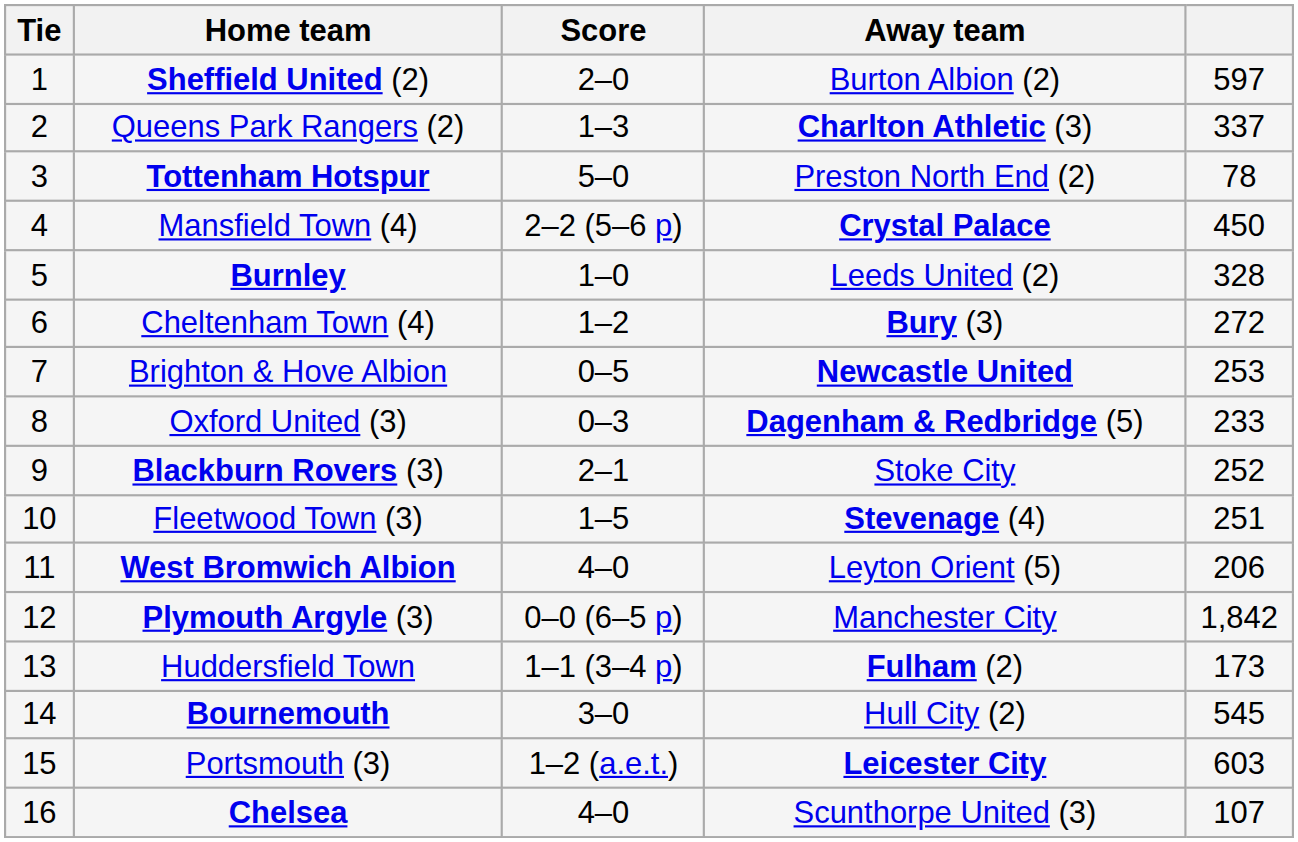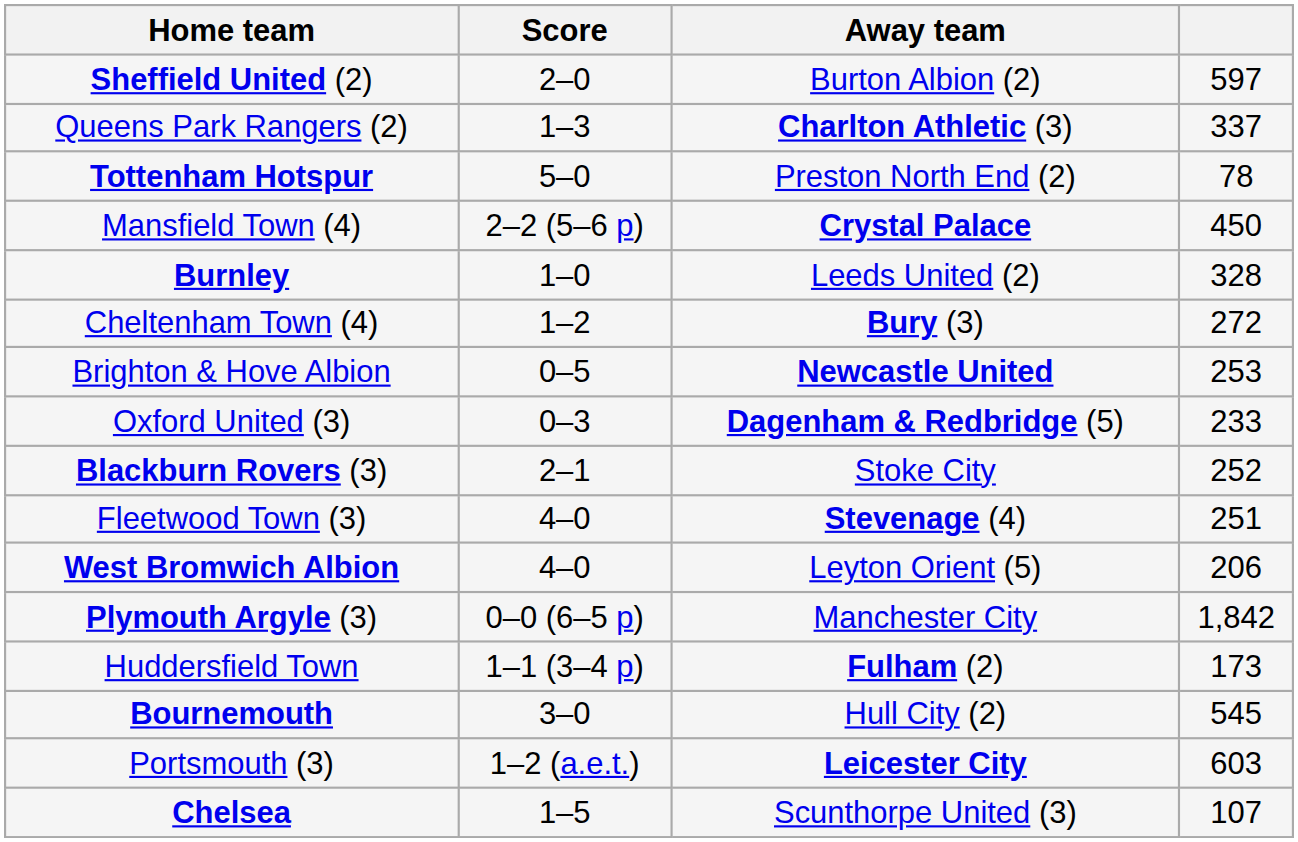 <table class="wikitable" style="width: 600px; background:WhiteSmoke; text-align:center; font-size:90%">
 <tr>
-<th>Tie</th>
 <th>Home team</th>
 <th>Score</th>
 <th>Away team</th>
 <th></th>
 </tr>
 <tr>
-<td>1</td>
 <td><strong><a href='#'>Sheffield United</a></strong> (2)</td>
 <td>2–0</td>
 <td><a href='#'>Burton Albion</a> (2)</td>
 <td>597</td>
 </tr>
 <tr>
-<td>2</td>
 <td><a href='#'>Queens Park Rangers</a> (2)</td>
 <td>1–3</td>
 <td><strong><a href='#'>Charlton Athletic</a></strong> (3)</td>
 <td>337</td>
 </tr>
 <tr>
-<td>3</td>
 <td><strong><a href='#'>Tottenham Hotspur</a></strong></td>
 <td>5–0</td>
 <td><a href='#'>Preston North End</a> (2)</td>
 <td>78</td>
 </tr>
 <tr>
-<td>4</td>
 <td><a href='#'>Mansfield Town</a> (4)</td>
 <td>2–2 (5–6 <a href='#'>p</a>)</td>
 <td><strong><a href='#'>Crystal Palace</a></strong></td>
 <td>450</td>
 </tr>
 <tr>
-<td>5</td>
 <td><strong><a href='#'>Burnley</a></strong></td>
 <td>1–0</td>
 <td><a href='#'>Leeds United</a> (2)</td>
 <td>328</td>
 </tr>
 <tr>
-<td>6</td>
 <td><a href='#'>Cheltenham Town</a> (4)</td>
 <td>1–2</td>
 <td><strong><a href='#'>Bury</a></strong> (3)</td>
 <td>272</td>
 </tr>
 <tr>
-<td>7</td>
 <td><a href='#'>Brighton & Hove Albion</a></td>
 <td>0–5</td>
 <td><strong><a href='#'>Newcastle United</a></strong></td>
 <td>253</td>
 </tr>
 <tr>
-<td>8</td>
 <td><a href='#'>Oxford United</a> (3)</td>
 <td>0–3</td>
 <td><strong><a href='#'>Dagenham & Redbridge</a></strong> (5)</td>
 <td>233</td>
 </tr>
 <tr>
-<td>9</td>
 <td><strong><a href='#'>Blackburn Rovers</a></strong> (3)</td>
 <td>2–1</td>
 <td><a href='#'>Stoke City</a></td>
 <td>252</td>
 </tr>
 <tr>
-<td>10</td>
 <td><a href='#'>Fleetwood Town</a> (3)</td>
-<td>1–5</td>
+<td>4–0</td>
 <td><strong><a href='#'>Stevenage</a></strong> (4)</td>
 <td>251</td>
 </tr>
 <tr>
-<td>11</td>
 <td><strong><a href='#'>West Bromwich Albion</a></strong></td>
 <td>4–0</td>
 <td><a href='#'>Leyton Orient</a> (5)</td>
 <td>206</td>
 </tr>
 <tr>
-<td>12</td>
 <td><strong><a href='#'>Plymouth Argyle</a></strong> (3)</td>
 <td>0–0 (6–5 <a href='#'>p</a>)</td>
 <td><a href='#'>Manchester City</a></td>
 <td>1,842</td>
 </tr>
 <tr>
-<td>13</td>
 <td><a href='#'>Huddersfield Town</a></td>
 <td>1–1 (3–4 <a href='#'>p</a>)</td>
 <td><strong><a href='#'>Fulham</a></strong> (2)</td>
 <td>173</td>
 </tr>
 <tr>
-<td>14</td>
 <td><strong><a href='#'>Bournemouth</a></strong></td>
 <td>3–0</td>
 <td><a href='#'>Hull City</a> (2)</td>
 <td>545</td>
 </tr>
 <tr>
-<td>15</td>
 <td><a href='#'>Portsmouth</a> (3)</td>
 <td>1–2 (<a href='#'>a.e.t.</a>)</td>
 <td><strong><a href='#'>Leicester City</a></strong></td>
 <td>603</td>
 </tr>
 <tr>
-<td>16</td>
 <td><strong><a href='#'>Chelsea</a></strong></td>
-<td>4–0</td>
+<td>1–5</td>
 <td><a href='#'>Scunthorpe United</a> (3)</td>
 <td>107</td>
 </tr>
 </table>
